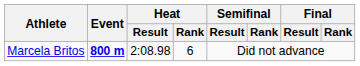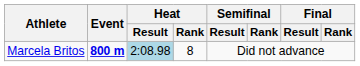 <table class=wikitable style="font-size:90%">
 <tr>
 <th rowspan="2">Athlete</th>
 <th rowspan="2">Event</th>
 <th colspan="2">Heat</th>
 <th colspan="2">Semifinal</th>
 <th colspan="2">Final</th>
 </tr>
 <tr style="font-size:95%">
 <th>Result</th>
 <th>Rank</th>
 <th>Result</th>
 <th>Rank</th>
 <th>Result</th>
 <th>Rank</th>
 </tr>
 <tr align=center>
 <td align=left><a href='#'>Marcela Britos</a></td>
 <td align=left><strong><a href='#'>800 m</a></strong></td>
-<td>2:08.98</td>
-<td>6</td>
+<td style="background: lightblue;">2:08.98</td>
+<td>8</td>
 <td colspan=4>Did not advance</td>
 </tr>
 </table>
